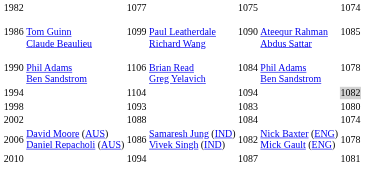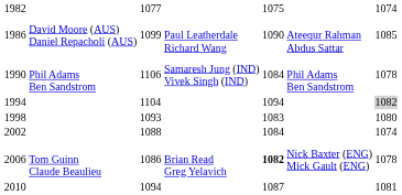 <table>
 <tr>
 <td>1982</td>
 <td></td>
 <td>1077</td>
 <td></td>
 <td>1075</td>
 <td></td>
 <td>1074</td>
 </tr>
 <tr>
 <td>1986</td>
-<td><br><a href='#'>Tom Guinn</a><br><a href='#'>Claude Beaulieu</a></td>
+<td> <a href='#'>David Moore</a> (<a href='#'>AUS</a>)<br> <a href='#'>Daniel Repacholi</a> (<a href='#'>AUS</a>)</td>
 <td>1099</td>
 <td><br><a href='#'>Paul Leatherdale</a><br><a href='#'>Richard Wang</a></td>
 <td>1090</td>
 <td><br><a href='#'>Ateequr Rahman</a><br><a href='#'>Abdus Sattar</a></td>
 <td>1085</td>
 </tr>
 <tr>
 <td>1990</td>
 <td><br><a href='#'>Phil Adams</a><br><a href='#'>Ben Sandstrom</a></td>
 <td>1106</td>
-<td><br><a href='#'>Brian Read</a><br><a href='#'>Greg Yelavich</a></td>
+<td> <a href='#'>Samaresh Jung</a> (<a href='#'>IND</a>)<br> <a href='#'>Vivek Singh</a> (<a href='#'>IND</a>)</td>
 <td>1084</td>
 <td><br><a href='#'>Phil Adams</a><br><a href='#'>Ben Sandstrom</a></td>
 <td>1078</td>
 </tr>
 <tr>
 <td>1994</td>
 <td></td>
 <td>1104</td>
 <td></td>
 <td>1094</td>
 <td></td>
 <td style="background: lightgrey;">1082</td>
 </tr>
 <tr>
 <td>1998</td>
 <td></td>
 <td>1093</td>
 <td></td>
 <td>1083</td>
 <td></td>
 <td>1080</td>
 </tr>
 <tr>
 <td>2002</td>
 <td></td>
 <td>1088</td>
 <td></td>
 <td>1084</td>
 <td></td>
 <td>1074</td>
 </tr>
 <tr>
 <td>2006</td>
-<td> <a href='#'>David Moore</a> (<a href='#'>AUS</a>)<br> <a href='#'>Daniel Repacholi</a> (<a href='#'>AUS</a>)</td>
+<td><br><a href='#'>Tom Guinn</a><br><a href='#'>Claude Beaulieu</a></td>
 <td>1086</td>
-<td> <a href='#'>Samaresh Jung</a> (<a href='#'>IND</a>)<br> <a href='#'>Vivek Singh</a> (<a href='#'>IND</a>)</td>
-<td>1082</td>
+<td><br><a href='#'>Brian Read</a><br><a href='#'>Greg Yelavich</a></td>
+<td><strong>1082</strong></td>
 <td> <a href='#'>Nick Baxter</a> (<a href='#'>ENG</a>)<br> <a href='#'>Mick Gault</a> (<a href='#'>ENG</a>)</td>
 <td>1078</td>
 </tr>
 <tr>
 <td>2010<br></td>
 <td></td>
 <td>1094</td>
 <td></td>
 <td>1087</td>
 <td></td>
 <td>1081</td>
 </tr>
 </table>
